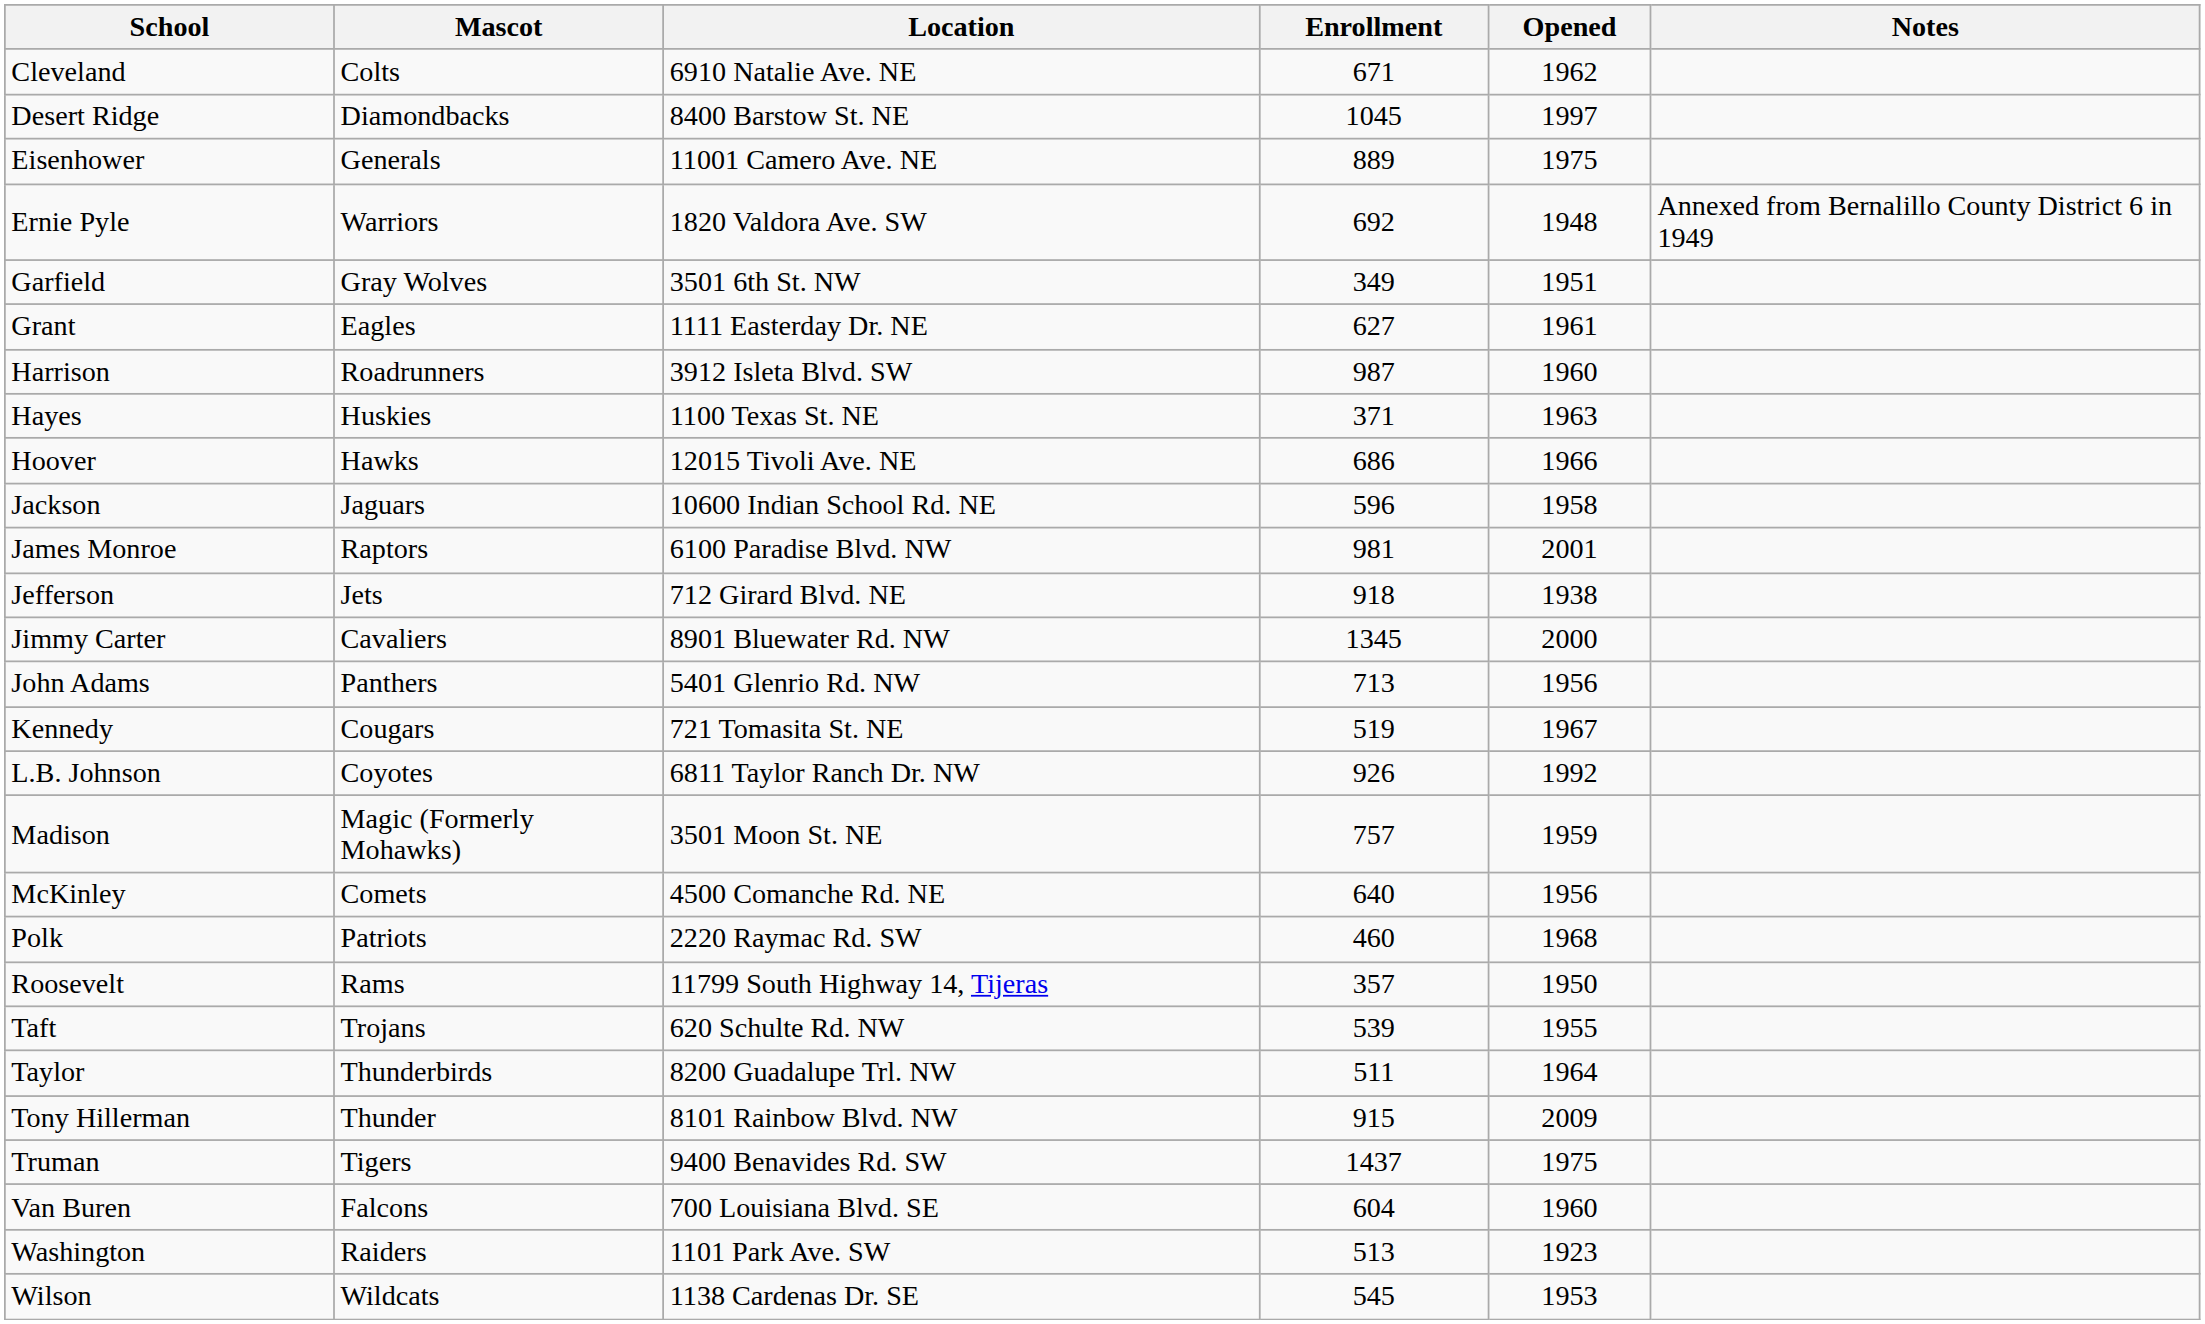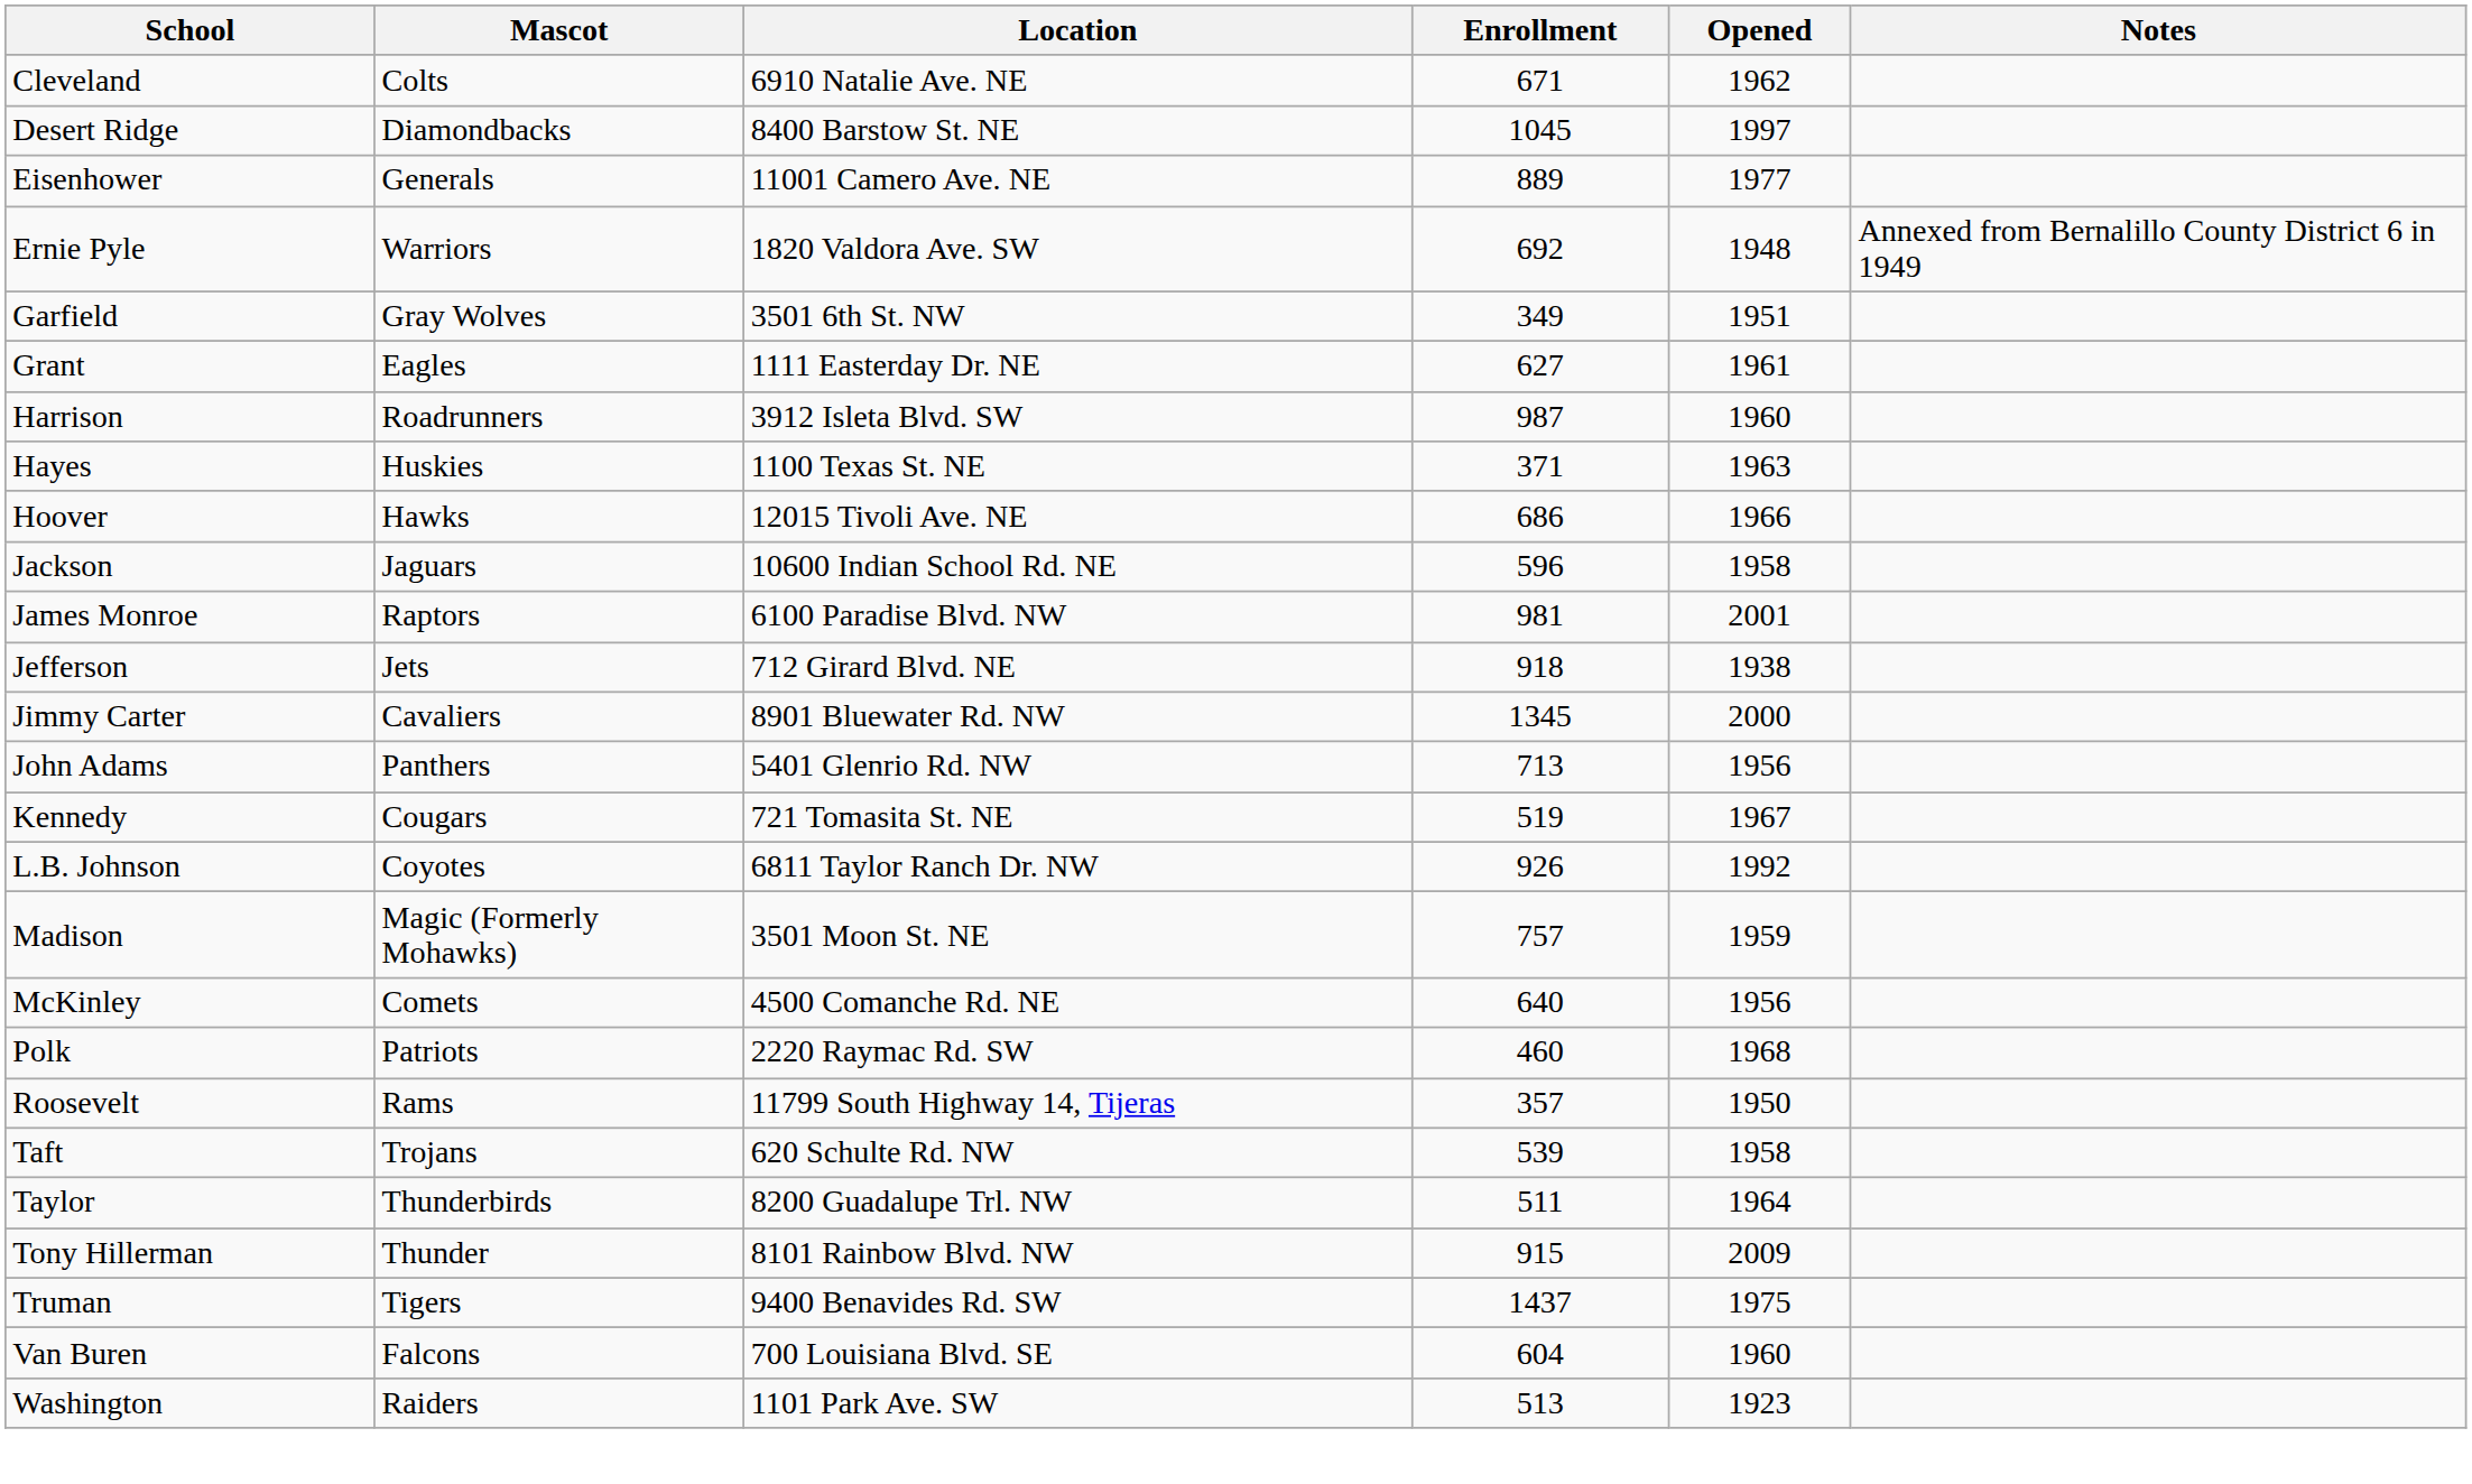 <table class="wikitable sortable">
 <tr>
 <th width=15%><strong>School</strong></th>
 <th width=15%><strong>Mascot</strong></th>
 <th><strong>Location</strong></th>
 <th><strong>Enrollment</strong></th>
 <th><strong>Opened</strong></th>
 <th width=25%><strong>Notes</strong></th>
 </tr>
 <tr>
 <td>Cleveland</td>
 <td>Colts</td>
 <td>6910 Natalie Ave. NE</td>
 <td align=center>671</td>
 <td align=center>1962</td>
 <td></td>
 </tr>
 <tr>
 <td>Desert Ridge</td>
 <td>Diamondbacks</td>
 <td>8400 Barstow St. NE</td>
 <td align=center>1045</td>
 <td align=center>1997</td>
 <td></td>
 </tr>
 <tr>
 <td>Eisenhower</td>
 <td>Generals</td>
 <td>11001 Camero Ave. NE</td>
 <td align=center>889</td>
-<td align=center>1975</td>
+<td align=center>1977</td>
 <td></td>
 </tr>
 <tr>
 <td>Ernie Pyle</td>
 <td>Warriors</td>
 <td>1820 Valdora Ave. SW</td>
 <td align=center>692</td>
 <td align=center>1948</td>
 <td>Annexed from Bernalillo County District 6 in 1949</td>
 </tr>
 <tr>
 <td>Garfield</td>
 <td>Gray Wolves</td>
 <td>3501 6th St. NW</td>
 <td align=center>349</td>
 <td align=center>1951</td>
 <td></td>
 </tr>
 <tr>
 <td>Grant</td>
 <td>Eagles</td>
 <td>1111 Easterday Dr. NE</td>
 <td align=center>627</td>
 <td align=center>1961</td>
 <td></td>
 </tr>
 <tr>
 <td>Harrison</td>
 <td>Roadrunners</td>
 <td>3912 Isleta Blvd. SW</td>
 <td align=center>987</td>
 <td align=center>1960</td>
 <td></td>
 </tr>
 <tr>
 <td>Hayes</td>
 <td>Huskies</td>
 <td>1100 Texas St. NE</td>
 <td align=center>371</td>
 <td align=center>1963</td>
 <td></td>
 </tr>
 <tr>
 <td>Hoover</td>
 <td>Hawks</td>
 <td>12015 Tivoli Ave. NE</td>
 <td align=center>686</td>
 <td align=center>1966</td>
 <td></td>
 </tr>
 <tr>
 <td>Jackson</td>
 <td>Jaguars</td>
 <td>10600 Indian School Rd. NE</td>
 <td align=center>596</td>
 <td align=center>1958</td>
 <td></td>
 </tr>
 <tr>
 <td>James Monroe</td>
 <td>Raptors</td>
 <td>6100 Paradise Blvd. NW</td>
 <td align=center>981</td>
 <td align=center>2001</td>
 <td></td>
 </tr>
 <tr>
 <td>Jefferson</td>
 <td>Jets</td>
 <td>712 Girard Blvd. NE</td>
 <td align=center>918</td>
 <td align=center>1938</td>
 <td></td>
 </tr>
 <tr>
 <td>Jimmy Carter</td>
 <td>Cavaliers</td>
 <td>8901 Bluewater Rd. NW</td>
 <td align=center>1345</td>
 <td align=center>2000</td>
 <td></td>
 </tr>
 <tr>
 <td>John Adams</td>
 <td>Panthers</td>
 <td>5401 Glenrio Rd. NW</td>
 <td align=center>713</td>
 <td align=center>1956</td>
 <td></td>
 </tr>
 <tr>
 <td>Kennedy</td>
 <td>Cougars</td>
 <td>721 Tomasita St. NE</td>
 <td align=center>519</td>
 <td align=center>1967</td>
 <td></td>
 </tr>
 <tr>
 <td>L.B. Johnson</td>
 <td>Coyotes</td>
 <td>6811 Taylor Ranch Dr. NW</td>
 <td align=center>926</td>
 <td align=center>1992</td>
 <td></td>
 </tr>
 <tr>
 <td>Madison</td>
 <td>Magic (Formerly Mohawks)</td>
 <td>3501 Moon St. NE</td>
 <td align=center>757</td>
 <td align=center>1959</td>
 <td></td>
 </tr>
 <tr>
 <td>McKinley</td>
 <td>Comets</td>
 <td>4500 Comanche Rd. NE</td>
 <td align=center>640</td>
 <td align=center>1956</td>
 <td></td>
 </tr>
 <tr>
 <td>Polk</td>
 <td>Patriots</td>
 <td>2220 Raymac Rd. SW</td>
 <td align=center>460</td>
 <td align=center>1968</td>
 <td></td>
 </tr>
 <tr>
 <td>Roosevelt</td>
 <td>Rams</td>
 <td>11799 South Highway 14, <a href='#'>Tijeras</a></td>
 <td align=center>357</td>
 <td align=center>1950</td>
 <td></td>
 </tr>
 <tr>
 <td>Taft</td>
 <td>Trojans</td>
 <td>620 Schulte Rd. NW</td>
 <td align=center>539</td>
-<td align=center>1955</td>
+<td align=center>1958</td>
 <td></td>
 </tr>
 <tr>
 <td>Taylor</td>
 <td>Thunderbirds</td>
 <td>8200 Guadalupe Trl. NW</td>
 <td align=center>511</td>
 <td align=center>1964</td>
 <td></td>
 </tr>
 <tr>
 <td>Tony Hillerman</td>
 <td>Thunder</td>
 <td>8101 Rainbow Blvd. NW</td>
 <td align=center>915</td>
 <td align=center>2009</td>
 <td></td>
 </tr>
 <tr>
 <td>Truman</td>
 <td>Tigers</td>
 <td>9400 Benavides Rd. SW</td>
 <td align=center>1437</td>
 <td align=center>1975</td>
 <td></td>
 </tr>
 <tr>
 <td>Van Buren</td>
 <td>Falcons</td>
 <td>700 Louisiana Blvd. SE</td>
 <td align=center>604</td>
 <td align=center>1960</td>
 <td></td>
 </tr>
 <tr>
 <td>Washington</td>
 <td>Raiders</td>
 <td>1101 Park Ave. SW</td>
 <td align=center>513</td>
 <td align=center>1923</td>
 <td></td>
 </tr>
-<tr>
-<td>Wilson</td>
-<td>Wildcats</td>
-<td>1138 Cardenas Dr. SE</td>
-<td align=center>545</td>
-<td align=center>1953</td>
-<td></td>
-</tr>
 </table>
